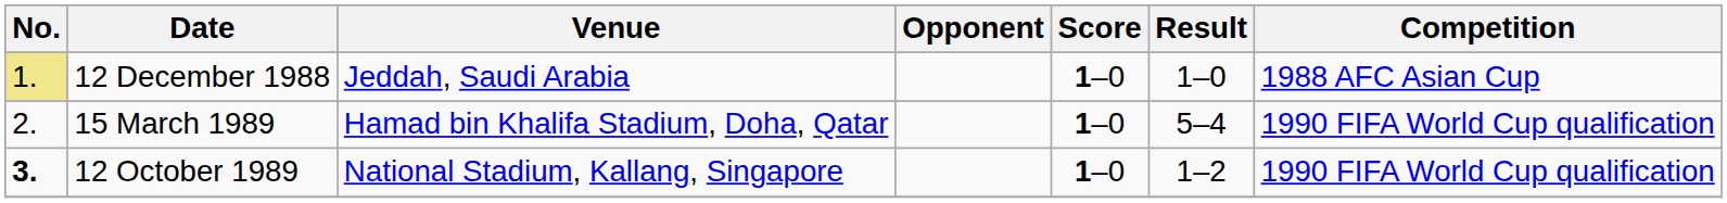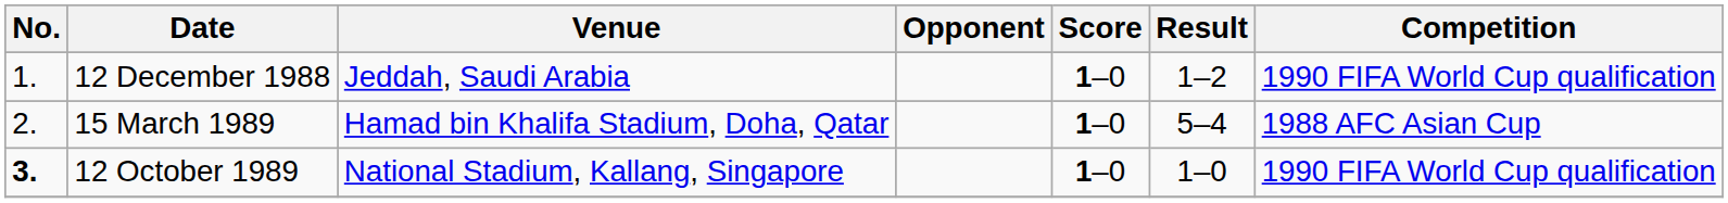 <table class="wikitable">
 <tr>
 <th>No.</th>
 <th>Date</th>
 <th>Venue</th>
 <th>Opponent</th>
 <th>Score</th>
 <th>Result</th>
 <th>Competition</th>
 </tr>
 <tr>
-<td style="background: khaki;">1.</td>
+<td>1.</td>
 <td>12 December 1988</td>
 <td><a href='#'>Jeddah</a>, <a href='#'>Saudi Arabia</a></td>
 <td></td>
 <td align=center><strong>1</strong>–0</td>
-<td align=center>1–0</td>
-<td><a href='#'>1988 AFC Asian Cup</a></td>
+<td align=center>1–2</td>
+<td><a href='#'>1990 FIFA World Cup qualification</a></td>
 </tr>
 <tr>
 <td>2.</td>
 <td>15 March 1989</td>
 <td><a href='#'>Hamad bin Khalifa Stadium</a>, <a href='#'>Doha</a>, <a href='#'>Qatar</a></td>
 <td></td>
 <td align=center><strong>1</strong>–0</td>
 <td align=center>5–4</td>
-<td><a href='#'>1990 FIFA World Cup qualification</a></td>
+<td><a href='#'>1988 AFC Asian Cup</a></td>
 </tr>
 <tr>
 <td><strong>3.</strong></td>
 <td>12 October 1989</td>
 <td><a href='#'>National Stadium</a>, <a href='#'>Kallang</a>, <a href='#'>Singapore</a></td>
 <td></td>
 <td align=center><strong>1</strong>–0</td>
-<td align=center>1–2</td>
+<td align=center>1–0</td>
 <td><a href='#'>1990 FIFA World Cup qualification</a></td>
 </tr>
 <tr>
 </tr>
 </table>
